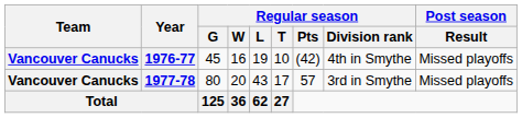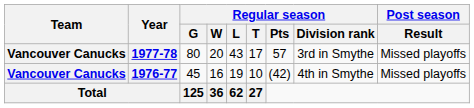 <table class="wikitable" style="font-size: 95%; text-align:center;">
 <tr>
 <th rowspan="2">Team</th>
 <th rowspan="2">Year</th>
 <th colspan="6"><a href='#'>Regular season</a></th>
 <th colspan="1"><a href='#'>Post season</a></th>
 </tr>
 <tr>
 <th>G</th>
 <th>W</th>
 <th>L</th>
 <th>T</th>
 <th>Pts</th>
 <th>Division rank</th>
 <th>Result</th>
 </tr>
 <tr>
+<th>Vancouver Canucks</th>
+<th><a href='#'>1977-78</a></th>
+<td>80</td>
+<td>20</td>
+<td>43</td>
+<td>17</td>
+<td>57</td>
+<td>3rd in Smythe</td>
+<td>Missed playoffs</td>
+</tr>
+<tr>
 <th><a href='#'>Vancouver Canucks</a></th>
 <th><a href='#'>1976-77</a></th>
 <td>45</td>
 <td>16</td>
 <td>19</td>
 <td>10</td>
 <td>(42)</td>
 <td>4th in Smythe</td>
 <td>Missed playoffs</td>
 </tr>
 <tr>
-<th>Vancouver Canucks</th>
-<th><a href='#'>1977-78</a></th>
-<td>80</td>
-<td>20</td>
-<td>43</td>
-<td>17</td>
-<td>57</td>
-<td>3rd in Smythe</td>
-<td>Missed playoffs</td>
-</tr>
-<tr>
 <th colspan="2">Total</th>
 <th>125</th>
 <th>36</th>
 <th>62</th>
 <th>27</th>
 </tr>
 </table>
